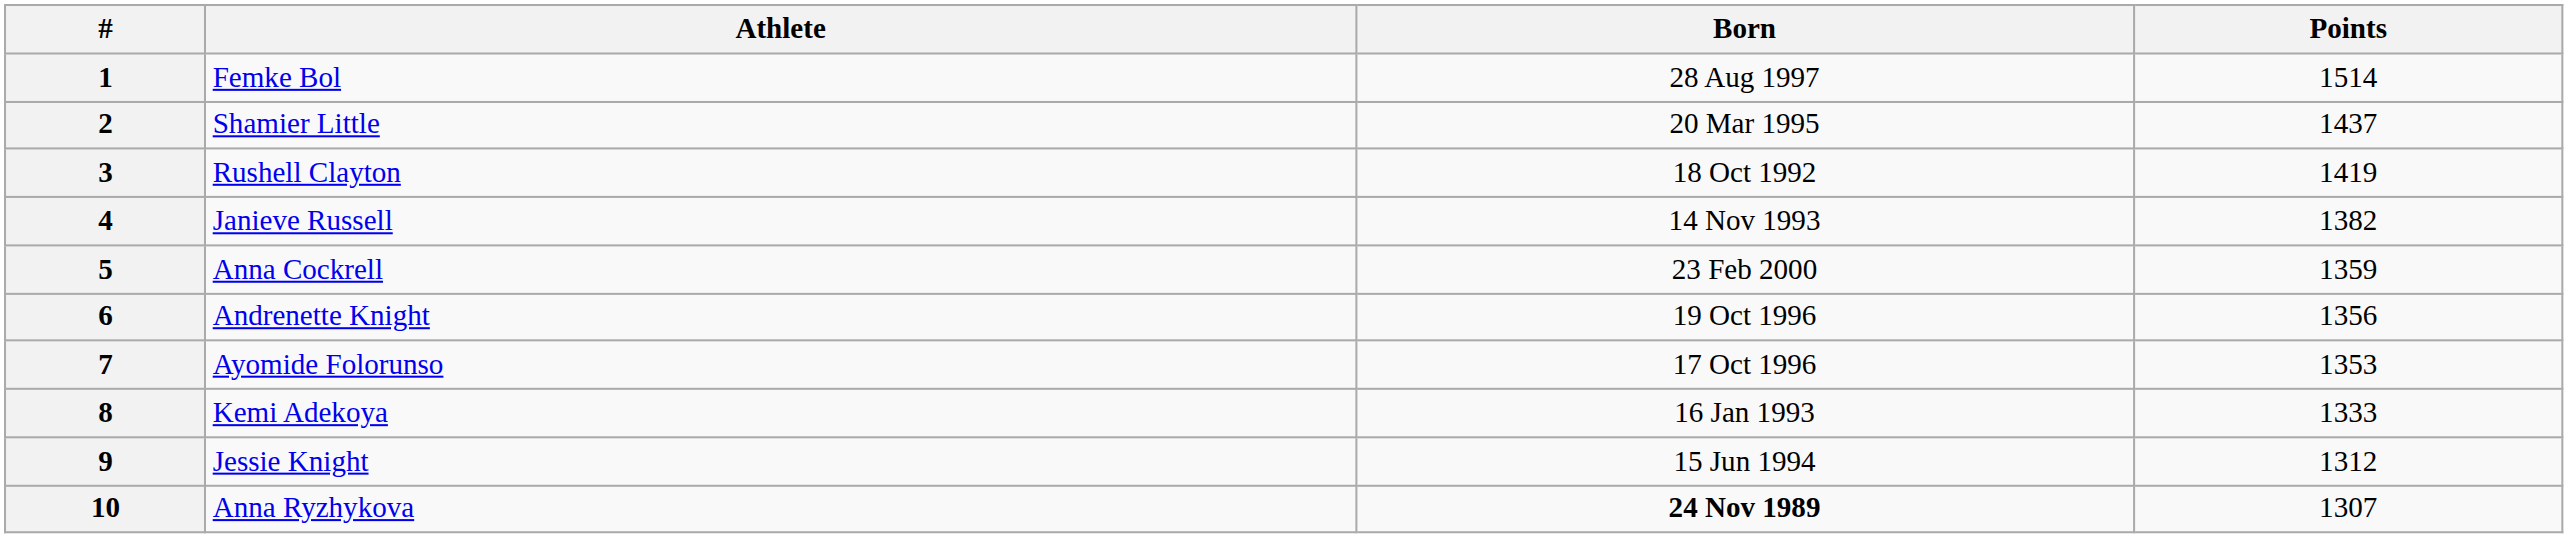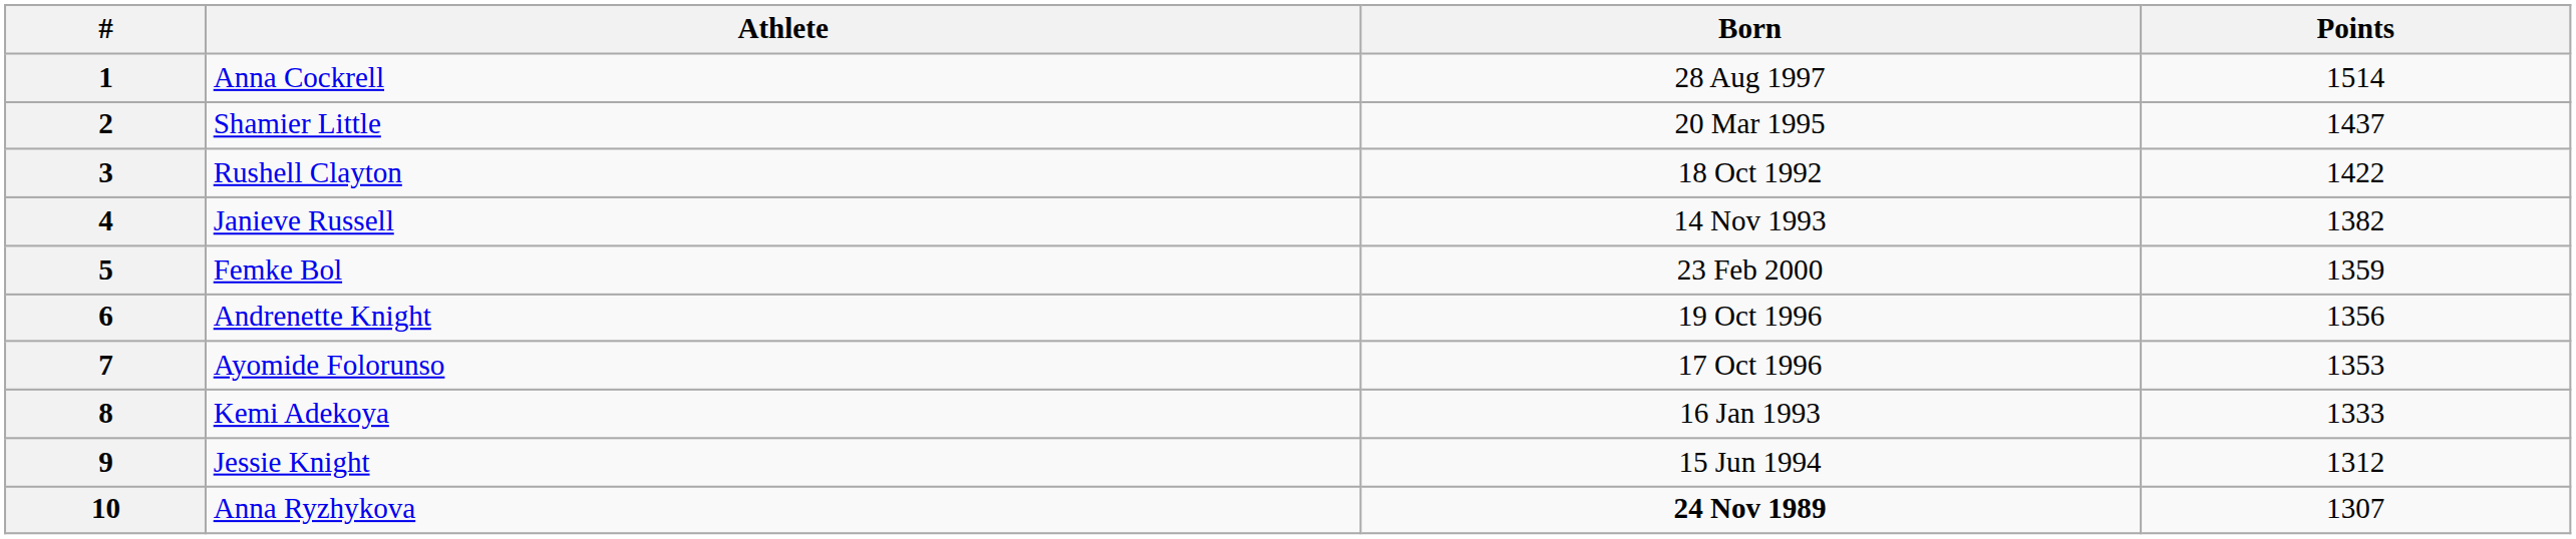 <table class="wikitable" width=80% style="font-size:90%; text-align:center;">
 <tr>
 <th>#</th>
 <th>Athlete</th>
 <th>Born</th>
 <th>Points</th>
 </tr>
 <tr>
 <th>1</th>
-<td align=left> <a href='#'>Femke Bol</a></td>
+<td align=left> <a href='#'>Anna Cockrell</a></td>
 <td>28 Aug 1997</td>
 <td>1514</td>
 </tr>
 <tr>
 <th>2</th>
 <td align=left> <a href='#'>Shamier Little</a></td>
 <td>20 Mar 1995</td>
 <td>1437</td>
 </tr>
 <tr>
 <th>3</th>
 <td align=left> <a href='#'>Rushell Clayton</a></td>
 <td>18 Oct 1992</td>
-<td>1419</td>
+<td>1422</td>
 </tr>
 <tr>
 <th>4</th>
 <td align=left> <a href='#'>Janieve Russell</a></td>
 <td>14 Nov 1993</td>
 <td>1382</td>
 </tr>
 <tr>
 <th>5</th>
-<td align=left> <a href='#'>Anna Cockrell</a></td>
+<td align=left> <a href='#'>Femke Bol</a></td>
 <td>23 Feb 2000</td>
 <td>1359</td>
 </tr>
 <tr>
 <th>6</th>
 <td align=left> <a href='#'>Andrenette Knight</a></td>
 <td>19 Oct 1996</td>
 <td>1356</td>
 </tr>
 <tr>
 <th>7</th>
 <td align=left> <a href='#'>Ayomide Folorunso</a></td>
 <td>17 Oct 1996</td>
 <td>1353</td>
 </tr>
 <tr>
 <th>8</th>
 <td align=left> <a href='#'>Kemi Adekoya</a></td>
 <td>16 Jan 1993</td>
 <td>1333</td>
 </tr>
 <tr>
 <th>9</th>
 <td align=left> <a href='#'>Jessie Knight</a></td>
 <td>15 Jun 1994</td>
 <td>1312</td>
 </tr>
 <tr>
 <th>10</th>
 <td align=left> <a href='#'>Anna Ryzhykova</a></td>
 <td><strong>24 Nov 1989</strong></td>
 <td>1307</td>
 </tr>
 </table>
